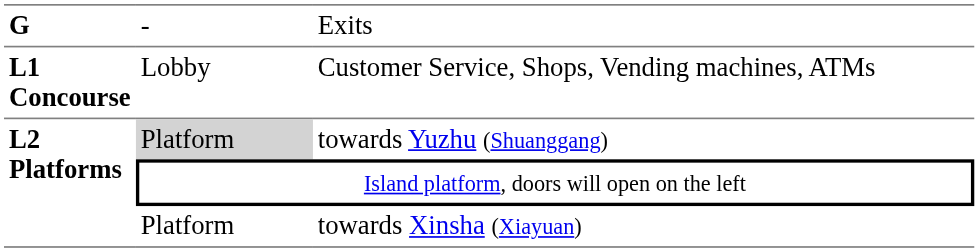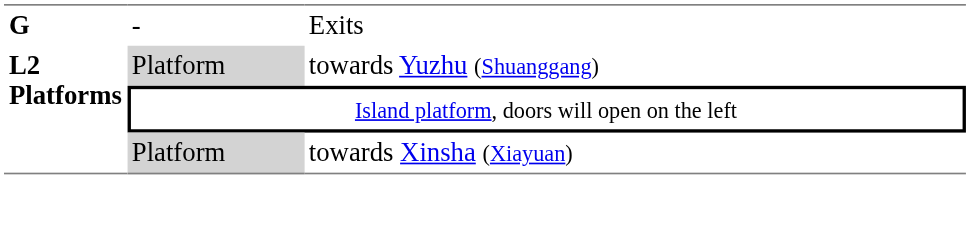 <table table border=0 cellspacing=0 cellpadding=3>
 <tr>
 <td style="border-top:solid 1px gray;" width=50 valign=top><strong>G</strong></td>
 <td style="border-top:solid 1px gray;" width=100 valign=top>-</td>
 <td style="border-top:solid 1px gray;" width=390 valign=top>Exits</td>
-</tr>
-<tr>
-<td style="border-bottom:solid 1px gray; border-top:solid 1px gray;" valign=top width=50><strong>L1<br>Concourse</strong></td>
-<td style="border-bottom:solid 1px gray; border-top:solid 1px gray;" valign=top width=100>Lobby</td>
-<td style="border-bottom:solid 1px gray; border-top:solid 1px gray;" valign=top width=390>Customer Service, Shops, Vending machines, ATMs</td>
 </tr>
 <tr>
 <td style="border-bottom:solid 1px gray;" rowspan=3 valign=top><strong>L2<br>Platforms</strong></td>
 <td style="background: lightgrey;">Platform </td>
 <td>  towards <a href='#'>Yuzhu</a> <small>(<a href='#'>Shuanggang</a>)</small></td>
 </tr>
 <tr>
 <td style="border-right:solid 2px black;border-left:solid 2px black;border-top:solid 2px black;border-bottom:solid 2px black;text-align:center;" colspan=2><small><a href='#'>Island platform</a>, doors will open on the left</small></td>
 </tr>
 <tr>
-<td style="border-bottom:solid 1px gray;">Platform </td>
+<td style="background: lightgrey; border-bottom:solid 1px gray;">Platform </td>
 <td style="border-bottom:solid 1px gray;"> towards <a href='#'>Xinsha</a> <small>(<a href='#'>Xiayuan</a>) </small></td>
 </tr>
 </table>
